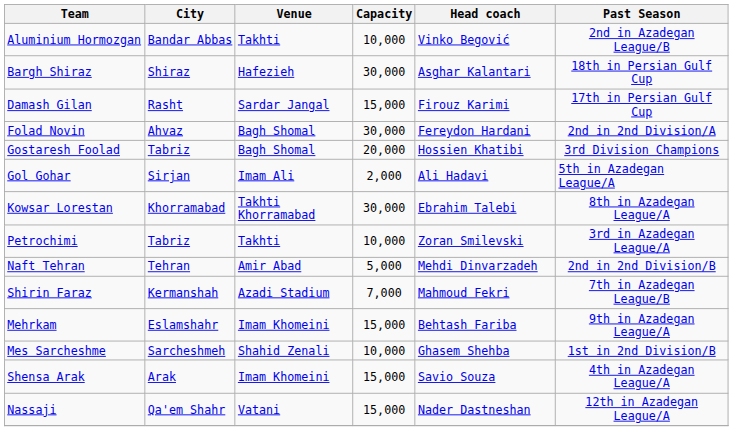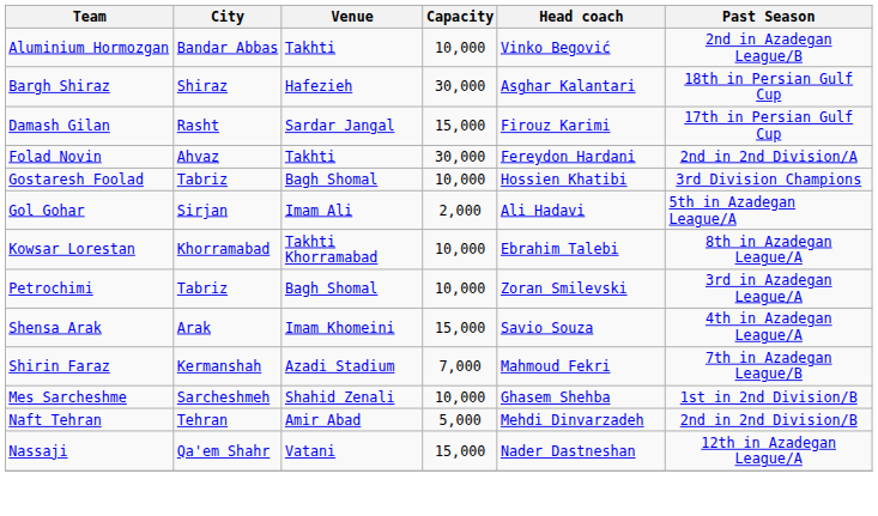 <table class="wikitable" style="text-align: Left;">
 <tr>
 <th width=150>Team</th>
 <th width=90>City</th>
 <th width=125>Venue</th>
 <th width=30>Capacity</th>
 <th width=150>Head coach</th>
 <th width=185>Past Season</th>
 </tr>
 <tr>
 <td align="left"><a href='#'>Aluminium Hormozgan</a></td>
 <td><a href='#'>Bandar Abbas</a></td>
 <td><a href='#'>Takhti</a></td>
 <td align="Center">10,000</td>
 <td> <a href='#'>Vinko Begović</a></td>
 <td align="Center"><a href='#'>2nd in Azadegan League/B</a></td>
 </tr>
 <tr>
 <td align="left"><a href='#'>Bargh Shiraz</a></td>
 <td><a href='#'>Shiraz</a></td>
 <td><a href='#'>Hafezieh</a></td>
 <td align="Center">30,000</td>
 <td> <a href='#'>Asghar Kalantari</a></td>
 <td align="Center"><a href='#'>18th in Persian Gulf Cup</a></td>
 </tr>
 <tr>
 <td align="left"><a href='#'>Damash Gilan</a></td>
 <td><a href='#'>Rasht</a></td>
 <td><a href='#'>Sardar Jangal</a></td>
 <td align="Center">15,000</td>
 <td> <a href='#'>Firouz Karimi</a></td>
 <td align="Center"><a href='#'>17th in Persian Gulf Cup</a></td>
 </tr>
 <tr>
 <td align="left"><a href='#'>Folad Novin</a></td>
 <td><a href='#'>Ahvaz</a></td>
-<td><a href='#'>Bagh Shomal</a></td>
+<td><a href='#'>Takhti</a></td>
 <td align="Center">30,000</td>
 <td> <a href='#'>Fereydon Hardani</a></td>
 <td align="Center"><a href='#'>2nd in 2nd Division/A</a></td>
 </tr>
 <tr>
 <td align="left"><a href='#'>Gostaresh Foolad</a></td>
 <td><a href='#'>Tabriz</a></td>
 <td><a href='#'>Bagh Shomal</a></td>
-<td align="Center">20,000</td>
+<td align="Center">10,000</td>
 <td> <a href='#'>Hossien Khatibi</a></td>
 <td align="Center"><a href='#'>3rd Division Champions</a></td>
 </tr>
 <tr>
 <td align="left"><a href='#'>Gol Gohar</a></td>
 <td><a href='#'>Sirjan</a></td>
 <td><a href='#'>Imam Ali</a></td>
 <td align="Center">2,000</td>
 <td> <a href='#'>Ali Hadavi</a></td>
 <td><a href='#'>5th in Azadegan League/A</a></td>
 </tr>
 <tr>
 <td align="left"><a href='#'>Kowsar Lorestan</a></td>
 <td><a href='#'>Khorramabad</a></td>
 <td><a href='#'>Takhti Khorramabad</a></td>
-<td align="Center">30,000</td>
+<td align="Center">10,000</td>
 <td> <a href='#'>Ebrahim Talebi</a></td>
 <td align="Center"><a href='#'>8th in Azadegan League/A</a></td>
 </tr>
 <tr>
 <td align="left"><a href='#'>Petrochimi</a></td>
 <td><a href='#'>Tabriz</a></td>
-<td><a href='#'>Takhti</a></td>
+<td><a href='#'>Bagh Shomal</a></td>
 <td align="Center">10,000</td>
 <td> <a href='#'>Zoran Smilevski</a></td>
 <td align="Center"><a href='#'>3rd in Azadegan League/A</a></td>
 </tr>
 <tr>
-<td align="left"><a href='#'>Naft Tehran</a></td>
-<td><a href='#'>Tehran</a></td>
-<td><a href='#'>Amir Abad</a></td>
-<td align="Center">5,000</td>
-<td> <a href='#'>Mehdi Dinvarzadeh</a></td>
-<td align="Center"><a href='#'>2nd in 2nd Division/B</a></td>
+<td align="left"><a href='#'>Shensa Arak</a></td>
+<td><a href='#'>Arak</a></td>
+<td><a href='#'>Imam Khomeini</a></td>
+<td align="Center">15,000</td>
+<td> <a href='#'>Savio Souza</a></td>
+<td align="Center"><a href='#'>4th in Azadegan League/A</a></td>
 </tr>
 <tr>
 <td align="left"><a href='#'>Shirin Faraz</a></td>
 <td><a href='#'>Kermanshah</a></td>
 <td><a href='#'>Azadi Stadium</a></td>
 <td align="Center">7,000</td>
 <td> <a href='#'>Mahmoud Fekri</a></td>
 <td align="Center"><a href='#'>7th in Azadegan League/B</a></td>
 </tr>
 <tr>
-<td align="left"><a href='#'>Mehrkam</a></td>
-<td><a href='#'>Eslamshahr</a></td>
-<td><a href='#'>Imam Khomeini</a></td>
-<td align="Center">15,000</td>
-<td> <a href='#'>Behtash Fariba</a></td>
-<td align="Center"><a href='#'>9th in Azadegan League/A</a></td>
-</tr>
-<tr>
 <td align="left"><a href='#'>Mes Sarcheshme</a></td>
 <td><a href='#'>Sarcheshmeh</a></td>
 <td><a href='#'>Shahid Zenali</a></td>
 <td align="Center">10,000</td>
 <td> <a href='#'>Ghasem Shehba</a></td>
 <td align="Center"><a href='#'>1st in 2nd Division/B</a></td>
 </tr>
 <tr>
-<td align="left"><a href='#'>Shensa Arak</a></td>
-<td><a href='#'>Arak</a></td>
-<td><a href='#'>Imam Khomeini</a></td>
-<td align="Center">15,000</td>
-<td> <a href='#'>Savio Souza</a></td>
-<td align="Center"><a href='#'>4th in Azadegan League/A</a></td>
+<td align="left"><a href='#'>Naft Tehran</a></td>
+<td><a href='#'>Tehran</a></td>
+<td><a href='#'>Amir Abad</a></td>
+<td align="Center">5,000</td>
+<td> <a href='#'>Mehdi Dinvarzadeh</a></td>
+<td align="Center"><a href='#'>2nd in 2nd Division/B</a></td>
 </tr>
 <tr>
 <td align="left"><a href='#'>Nassaji</a></td>
 <td><a href='#'>Qa'em Shahr</a></td>
 <td><a href='#'>Vatani</a></td>
 <td align="Center">15,000</td>
 <td> <a href='#'>Nader Dastneshan</a></td>
 <td align="Center"><a href='#'>12th in Azadegan League/A</a></td>
 </tr>
 <tr>
 </tr>
 </table>
